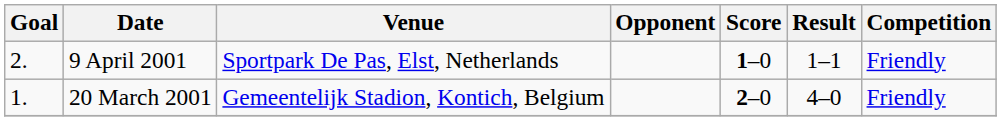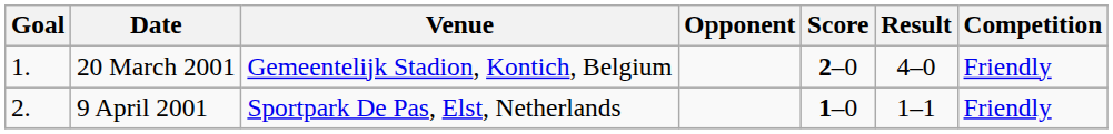 <table class="wikitable">
 <tr>
 <th>Goal</th>
 <th>Date</th>
 <th>Venue</th>
 <th>Opponent</th>
 <th>Score</th>
 <th>Result</th>
 <th>Competition</th>
 </tr>
 <tr>
+<td>1.</td>
+<td>20 March 2001</td>
+<td><a href='#'>Gemeentelijk Stadion</a>, <a href='#'>Kontich</a>, Belgium</td>
+<td></td>
+<td align=center><strong>2</strong>–0</td>
+<td align=center>4–0</td>
+<td><a href='#'>Friendly</a></td>
+</tr>
+<tr>
 <td>2.</td>
 <td>9 April 2001</td>
 <td><a href='#'>Sportpark De Pas</a>, <a href='#'>Elst</a>, Netherlands</td>
 <td></td>
 <td align=center><strong>1</strong>–0</td>
 <td align=center>1–1</td>
 <td><a href='#'>Friendly</a></td>
 </tr>
 <tr>
-<td>1.</td>
-<td>20 March 2001</td>
-<td><a href='#'>Gemeentelijk Stadion</a>, <a href='#'>Kontich</a>, Belgium</td>
-<td></td>
-<td align=center><strong>2</strong>–0</td>
-<td align=center>4–0</td>
-<td><a href='#'>Friendly</a></td>
-</tr>
-<tr>
 </tr>
 </table>
